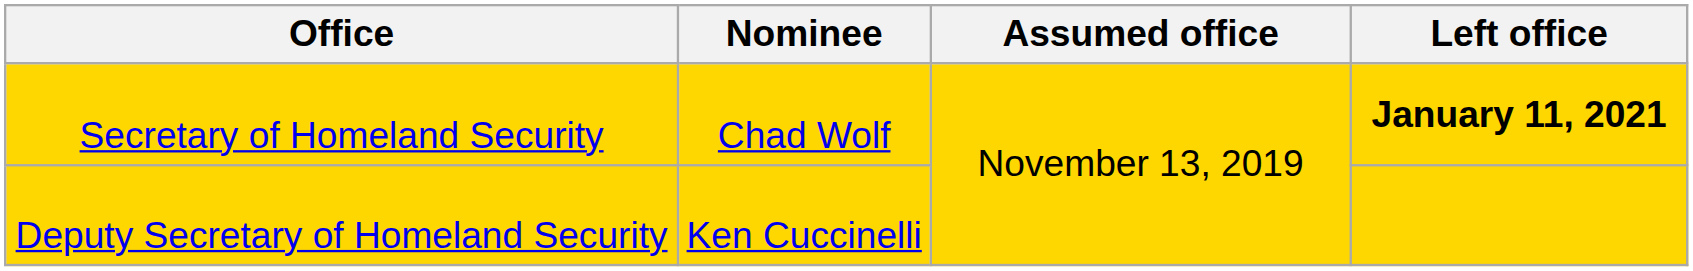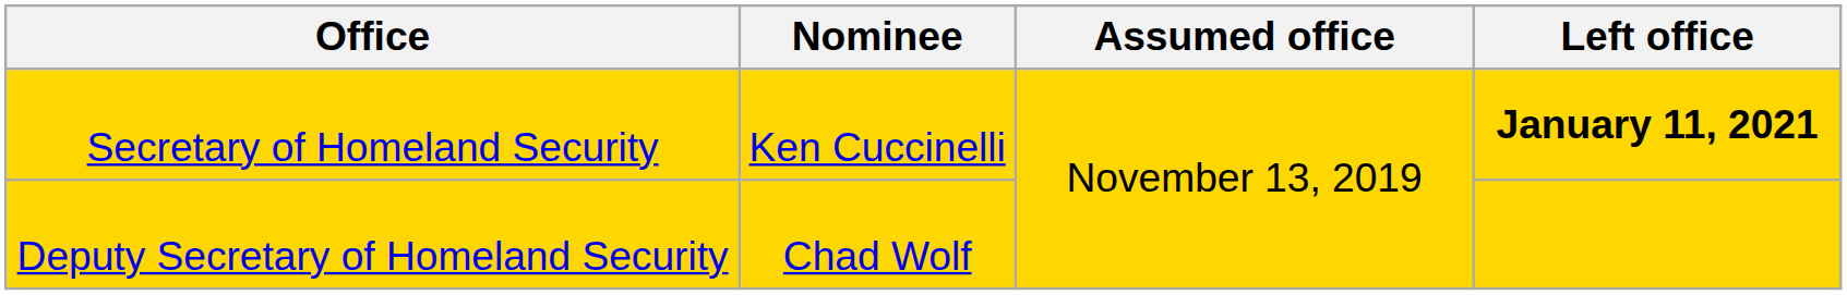 <table class="wikitable sortable" style="text-align:center">
 <tr>
 <th style="width:40%;">Office</th>
 <th style="width:15%;">Nominee</th>
 <th style="width:25%;" data-sort- type="date">Assumed office</th>
 <th style="width:20%;" data-sort- type="date">Left office</th>
 </tr>
 <tr style="background:gold">
 <td><br><a href='#'>Secretary of Homeland Security</a></td>
-<td><br><a href='#'>Chad Wolf</a></td>
+<td><br><a href='#'>Ken Cuccinelli</a></td>
 <td rowspan="2">November 13, 2019</td>
 <td><strong>January 11, 2021</strong></td>
 </tr>
 <tr style="background:gold">
 <td><br><a href='#'>Deputy Secretary of Homeland Security</a></td>
-<td><br><a href='#'>Ken Cuccinelli</a></td>
+<td><br><a href='#'>Chad Wolf</a></td>
 <td></td>
 </tr>
 </table>
